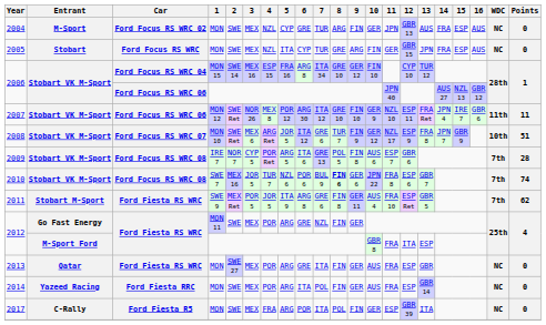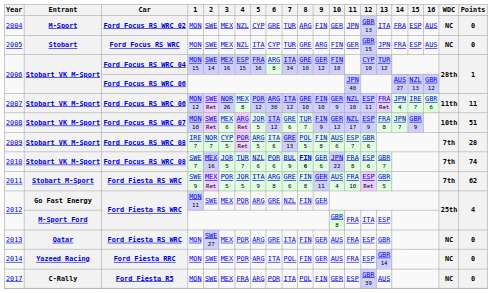 <table class="wikitable" border="1" style="text-align:center; font-size:85%;">
 <tr>
 <th>Year</th>
 <th>Entrant</th>
 <th>Car</th>
 <th>1</th>
 <th>2</th>
 <th>3</th>
 <th>4</th>
 <th>5</th>
 <th>6</th>
 <th>7</th>
 <th>8</th>
 <th>9</th>
 <th>10</th>
 <th>11</th>
 <th>12</th>
 <th>13</th>
 <th>14</th>
 <th>15</th>
 <th>16</th>
 <th>WDC</th>
 <th>Points</th>
 </tr>
 <tr>
 <td><a href='#'>2004</a></td>
 <th nowrap><a href='#'>M-Sport</a></th>
 <th nowrap><a href='#'>Ford Focus RS WRC 02</a></th>
 <td><a href='#'>MON</a></td>
 <td><a href='#'>SWE</a></td>
 <td><a href='#'>MEX</a></td>
 <td><a href='#'>NZL</a></td>
 <td><a href='#'>CYP</a></td>
 <td><a href='#'>GRE</a></td>
 <td><a href='#'>TUR</a></td>
 <td><a href='#'>ARG</a></td>
 <td><a href='#'>FIN</a></td>
 <td><a href='#'>GER</a></td>
 <td><a href='#'>JPN</a></td>
 <td style="background:#CFCFFF;"><a href='#'>GBR</a><br><small>13</small></td>
-<td><a href='#'>AUS</a></td>
+<td><a href='#'>ITA</a></td>
 <td><a href='#'>FRA</a></td>
 <td><a href='#'>ESP</a></td>
 <td><a href='#'>AUS</a></td>
 <th>NC</th>
 <th>0</th>
 </tr>
 <tr>
 <td><a href='#'>2005</a></td>
 <th nowrap><a href='#'>Stobart</a></th>
 <th nowrap><a href='#'>Ford Focus RS WRC</a></th>
 <td><a href='#'>MON</a></td>
 <td><a href='#'>SWE</a></td>
 <td><a href='#'>MEX</a></td>
 <td><a href='#'>NZL</a></td>
 <td><a href='#'>ITA</a></td>
 <td><a href='#'>CYP</a></td>
 <td><a href='#'>TUR</a></td>
 <td><a href='#'>GRE</a></td>
 <td><a href='#'>ARG</a></td>
 <td><a href='#'>FIN</a></td>
 <td><a href='#'>GER</a></td>
 <td style="background:#CFCFFF;"><a href='#'>GBR</a><br><small>15</small></td>
 <td><a href='#'>JPN</a></td>
 <td><a href='#'>FRA</a></td>
 <td><a href='#'>ESP</a></td>
 <td><a href='#'>AUS</a></td>
 <th>NC</th>
 <th>0</th>
 </tr>
 <tr>
 <td rowspan=2><a href='#'>2006</a></td>
 <th rowspan=2 nowrap><a href='#'>Stobart VK M-Sport</a></th>
 <th nowrap><a href='#'>Ford Focus RS WRC 04</a></th>
 <td style="background:#CFCFFF;"><a href='#'>MON</a><br><small>15</small></td>
 <td style="background:#CFCFFF;"><a href='#'>SWE</a><br><small>14</small></td>
 <td style="background:#CFCFFF;"><a href='#'>MEX</a><br><small>16</small></td>
 <td style="background:#CFCFFF;"><a href='#'>ESP</a><br><small>15</small></td>
 <td style="background:#CFCFFF;"><a href='#'>FRA</a><br><small>16</small></td>
 <td style="background:#DFFFDF;"><a href='#'>ARG</a><br><small>8</small></td>
 <td style="background:#CFCFFF;"><a href='#'>ITA</a><br><small>34</small></td>
 <td style="background:#CFCFFF;"><a href='#'>GRE</a><br><small>10</small></td>
 <td style="background:#CFCFFF;"><a href='#'>GER</a><br><small>12</small></td>
 <td style="background:#CFCFFF;"><a href='#'>FIN</a><br><small>10</small></td>
 <td></td>
 <td style="background:#CFCFFF;"><a href='#'>CYP</a><br><small>10</small></td>
 <td style="background:#CFCFFF;"><a href='#'>TUR</a><br><small>12</small></td>
 <td colspan=3></td>
 <th rowspan=2>28th</th>
 <th rowspan=2>1</th>
 </tr>
 <tr>
 <th nowrap><a href='#'>Ford Focus RS WRC 06</a></th>
 <td colspan=10></td>
 <td style="background:#CFCFFF;"><a href='#'>JPN</a><br><small>40</small></td>
 <td colspan=2></td>
 <td style="background:#CFCFFF;"><a href='#'>AUS</a><br><small>27</small></td>
 <td style="background:#CFCFFF;"><a href='#'>NZL</a><br><small>13</small></td>
 <td style="background:#CFCFFF;"><a href='#'>GBR</a><br><small>12</small></td>
 </tr>
 <tr>
 <td><a href='#'>2007</a></td>
 <th nowrap><a href='#'>Stobart VK M-Sport</a></th>
 <th nowrap><a href='#'>Ford Focus RS WRC 06</a></th>
 <td style="background:#CFCFFF;"><a href='#'>MON</a><br><small>12</small></td>
 <td style="background:#EFCFFF;"><a href='#'>SWE</a><br><small>Ret</small></td>
 <td style="background:#CFCFFF;"><a href='#'>NOR</a><br><small>26</small></td>
 <td style="background:#DFFFDF;"><a href='#'>MEX</a><br><small>8</small></td>
 <td style="background:#CFCFFF;"><a href='#'>POR</a><br><small>12</small></td>
 <td style="background:#CFCFFF;"><a href='#'>ARG</a><br><small>30</small></td>
 <td style="background:#CFCFFF;"><a href='#'>ITA</a><br><small>12</small></td>
 <td style="background:#CFCFFF;"><a href='#'>GRE</a><br><small>10</small></td>
 <td style="background:#CFCFFF;"><a href='#'>FIN</a><br><small>10</small></td>
 <td style="background:#CFCFFF;"><a href='#'>GER</a><br><small>9</small></td>
 <td style="background:#CFCFFF;"><a href='#'>NZL</a><br><small>10</small></td>
 <td style="background:#CFCFFF;"><a href='#'>ESP</a><br><small>11</small></td>
 <td style="background:#EFCFFF;"><a href='#'>FRA</a><br><small>Ret</small></td>
 <td style="background:#DFFFDF;"><a href='#'>JPN</a><br><small>4</small></td>
 <td style="background:#DFFFDF;"><a href='#'>IRE</a><br><small>7</small></td>
 <td style="background:#DFFFDF;"><a href='#'>GBR</a><br><small>6</small></td>
 <th>11th</th>
 <th>11</th>
 </tr>
 <tr>
 <td><a href='#'>2008</a></td>
 <th nowrap><a href='#'>Stobart VK M-Sport</a></th>
 <th nowrap><a href='#'>Ford Focus RS WRC 07</a></th>
 <td style="background:#CFCFFF;"><a href='#'>MON</a><br><small>10</small></td>
 <td style="background:#EFCFFF;"><a href='#'>SWE</a><br><small>Ret</small></td>
 <td style="background:#DFFFDF;"><a href='#'>MEX</a><br><small>6</small></td>
 <td style="background:#EFCFFF;"><a href='#'>ARG</a><br><small>Ret</small></td>
 <td style="background:#DFFFDF;"><a href='#'>JOR</a><br><small>5</small></td>
 <td style="background:#CFCFFF;"><a href='#'>ITA</a><br><small>12</small></td>
 <td style="background:#DFFFDF;"><a href='#'>GRE</a><br><small>6</small></td>
 <td style="background:#DFFFDF;"><a href='#'>TUR</a><br><small>7</small></td>
 <td style="background:#CFCFFF;"><a href='#'>FIN</a><br><small>9</small></td>
 <td style="background:#CFCFFF;"><a href='#'>GER</a><br><small>12</small></td>
 <td style="background:#CFCFFF;"><a href='#'>NZL</a><br><small>17</small></td>
 <td style="background:#CFCFFF;"><a href='#'>ESP</a><br><small>9</small></td>
 <td style="background:#DFFFDF;"><a href='#'>FRA</a><br><small>8</small></td>
 <td style="background:#DFFFDF;"><a href='#'>JPN</a><br><small>7</small></td>
 <td style="background:#CFCFFF;"><a href='#'>GBR</a><br><small>9</small></td>
 <td></td>
 <th>10th</th>
 <th>51</th>
 </tr>
 <tr>
 <td><a href='#'>2009</a></td>
 <th nowrap><a href='#'>Stobart VK M-Sport</a></th>
 <th nowrap><a href='#'>Ford Focus RS WRC 08</a></th>
 <td style="background:#DFFFDF;"><a href='#'>IRE</a><br><small>7</small></td>
 <td style="background:#DFFFDF;"><a href='#'>NOR</a><br><small>7</small></td>
 <td style="background:#DFFFDF;"><a href='#'>CYP</a><br><small>5</small></td>
 <td style="background:#EFCFFF;"><a href='#'>POR</a><br><small>Ret</small></td>
 <td style="background:#DFFFDF;"><a href='#'>ARG</a><br><small>5</small></td>
 <td style="background:#DFFFDF;"><a href='#'>ITA</a><br><small>6</small></td>
 <td style="background:#CFCFFF;"><a href='#'>GRE</a><br><small>13</small></td>
 <td style="background:#DFFFDF;"><a href='#'>POL</a><br><small>5</small></td>
 <td style="background:#DFFFDF;"><a href='#'>FIN</a><br><small>8</small></td>
 <td style="background:#DFFFDF;"><a href='#'>AUS</a><br><small>6</small></td>
 <td style="background:#DFFFDF;"><a href='#'>ESP</a><br><small>7</small></td>
 <td style="background:#DFFFDF;"><a href='#'>GBR</a><br><small>6</small></td>
 <td colspan=4></td>
 <th>7th</th>
 <th>28</th>
 </tr>
 <tr>
 <td><a href='#'>2010</a></td>
 <th nowrap><a href='#'>Stobart VK M-Sport</a></th>
 <th nowrap><a href='#'>Ford Focus RS WRC 08</a></th>
 <td style="background:#DFFFDF;"><a href='#'>SWE</a><br><small>7</small></td>
 <td style="background:#CFCFFF;"><a href='#'>MEX</a><br><small>16</small></td>
 <td style="background:#DFFFDF;"><a href='#'>JOR</a><br><small>5</small></td>
 <td style="background:#DFFFDF;"><a href='#'>TUR</a><br><small>7</small></td>
 <td style="background:#DFFFDF;"><a href='#'>NZL</a><br><small>6</small></td>
 <td style="background:#DFFFDF;"><a href='#'>POR</a><br><small>6</small></td>
 <td style="background:#DFFFDF;"><a href='#'>BUL</a><br><small>9</small></td>
 <td style="background:#DFFFDF;"><strong><a href='#'>FIN</a><br><small>6</small></strong></td>
 <td style="background:#DFFFDF;"><a href='#'>GER</a><br><small>6</small></td>
 <td style="background:#CFCFFF;"><a href='#'>JPN</a><br><small>22</small></td>
 <td style="background:#DFFFDF;"><a href='#'>FRA</a><br><small>8</small></td>
 <td style="background:#DFFFDF;"><a href='#'>ESP</a><br><small>6</small></td>
 <td style="background:#DFFFDF;"><a href='#'>GBR</a><br><small>7</small></td>
 <td colspan=3></td>
 <th>7th</th>
 <th>74</th>
 </tr>
 <tr>
 <td><a href='#'>2011</a></td>
 <th nowrap><a href='#'>Stobart M-Sport</a></th>
 <th nowrap><a href='#'>Ford Fiesta RS WRC</a></th>
 <td style="background:#DFFFDF;"><a href='#'>SWE</a><br><small>9</small></td>
 <td style="background:#EFCFFF;"><a href='#'>MEX</a><br><small>Ret</small></td>
 <td style="background:#DFFFDF;"><a href='#'>POR</a><br><small>5</small></td>
 <td style="background:#DFFFDF;"><a href='#'>JOR</a><br><small>5</small></td>
 <td style="background:#DFFFDF;"><a href='#'>ITA</a><br><small>9</small></td>
 <td style="background:#DFFFDF;"><a href='#'>ARG</a><br><small>8</small></td>
 <td style="background:#DFFFDF;"><a href='#'>GRE</a><br><small>6</small></td>
 <td style="background:#DFFFDF;"><a href='#'>FIN</a><br><small>8</small></td>
 <td style="background:#CFCFFF;"><a href='#'>GER</a><br><small>11</small></td>
 <td style="background:#DFFFDF;"><a href='#'>AUS</a><br><small>4</small></td>
 <td style="background:#DFFFDF;"><a href='#'>FRA</a><br><small>10</small></td>
 <td style="background:#EFCFFF;"><a href='#'>ESP</a><br><small>Ret</small></td>
 <td style="background:#DFFFDF;"><a href='#'>GBR</a><br><small>5</small></td>
 <td colspan=3></td>
 <th>7th</th>
 <th>62</th>
 </tr>
 <tr>
 <td rowspan=2><a href='#'>2012</a></td>
 <th nowrap>Go Fast Energy</th>
 <th rowspan=2 nowrap><a href='#'>Ford Fiesta RS WRC</a></th>
 <td style="background:#CFCFFF;"><a href='#'>MON</a><br><small>11</small></td>
 <td><a href='#'>SWE</a></td>
 <td><a href='#'>MEX</a></td>
 <td><a href='#'>POR</a></td>
 <td><a href='#'>ARG</a></td>
 <td><a href='#'>GRE</a></td>
 <td><a href='#'>NZL</a></td>
 <td><a href='#'>FIN</a></td>
 <td><a href='#'>GER</a></td>
 <td colspan=7></td>
 <th rowspan=2>25th</th>
 <th rowspan=2>4</th>
 </tr>
 <tr>
 <th nowrap><a href='#'>M-Sport Ford</a></th>
 <td colspan=9></td>
 <td style="background:#DFFFDF;"><a href='#'>GBR</a><br><small>8</small></td>
 <td><a href='#'>FRA</a></td>
 <td><a href='#'>ITA</a></td>
 <td><a href='#'>ESP</a></td>
 <td colspan=3></td>
 </tr>
 <tr>
 <td><a href='#'>2013</a></td>
 <th nowrap><a href='#'>Qatar</a></th>
 <th nowrap><a href='#'>Ford Fiesta RS WRC</a></th>
 <td><a href='#'>MON</a></td>
 <td style="background:#CFCFFF;"><a href='#'>SWE</a><br><small>27</small></td>
 <td><a href='#'>MEX</a></td>
 <td><a href='#'>POR</a></td>
 <td><a href='#'>ARG</a></td>
 <td><a href='#'>GRE</a></td>
 <td><a href='#'>ITA</a></td>
 <td><a href='#'>FIN</a></td>
 <td><a href='#'>GER</a></td>
 <td><a href='#'>AUS</a></td>
 <td><a href='#'>FRA</a></td>
 <td><a href='#'>ESP</a></td>
 <td><a href='#'>GBR</a></td>
 <td colspan=3></td>
 <th>NC</th>
 <th>0</th>
 </tr>
 <tr>
 <td><a href='#'>2014</a></td>
 <th nowrap><a href='#'>Yazeed Racing</a></th>
 <th nowrap><a href='#'>Ford Fiesta RRC</a></th>
 <td><a href='#'>MON</a></td>
 <td><a href='#'>SWE</a></td>
 <td><a href='#'>MEX</a></td>
 <td><a href='#'>POR</a></td>
 <td><a href='#'>ARG</a></td>
 <td><a href='#'>ITA</a></td>
 <td><a href='#'>POL</a></td>
 <td><a href='#'>FIN</a></td>
 <td><a href='#'>GER</a></td>
 <td><a href='#'>AUS</a></td>
 <td><a href='#'>FRA</a></td>
 <td><a href='#'>ESP</a></td>
 <td style="background:#CFCFFF;"><a href='#'>GBR</a><br><small>14</small></td>
 <td colspan=3></td>
 <th>NC</th>
 <th>0</th>
 </tr>
 <tr>
 <td><a href='#'>2017</a></td>
 <th nowrap>C-Rally</th>
 <th nowrap><a href='#'>Ford Fiesta R5</a></th>
 <td><a href='#'>MON</a></td>
 <td><a href='#'>SWE</a></td>
 <td><a href='#'>MEX</a></td>
 <td><a href='#'>FRA</a></td>
 <td><a href='#'>ARG</a></td>
 <td><a href='#'>POR</a></td>
 <td><a href='#'>ITA</a></td>
 <td><a href='#'>POL</a></td>
 <td><a href='#'>FIN</a></td>
 <td><a href='#'>GER</a></td>
 <td><a href='#'>ESP</a></td>
 <td style="background:#CFCFFF;"><a href='#'>GBR</a><br><small>39</small></td>
-<td><a href='#'>ITA</a></td>
+<td><a href='#'>AUS</a></td>
 <td colspan=3></td>
 <th>NC</th>
 <th>0</th>
 </tr>
 <tr>
 </tr>
 </table>
